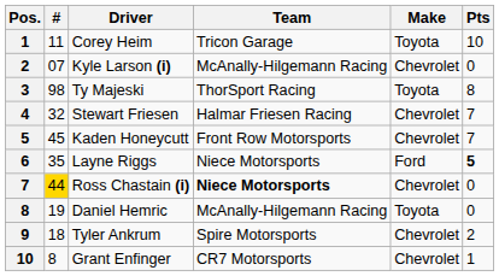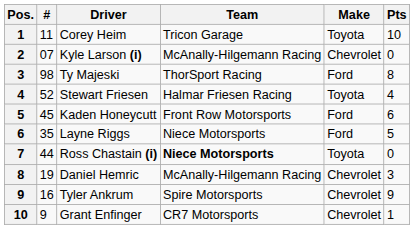 <table class="wikitable" style="font-size:95%">
 <tr>
 <th>Pos.</th>
 <th>#</th>
 <th>Driver</th>
 <th>Team</th>
 <th>Make</th>
 <th>Pts</th>
 </tr>
 <tr>
 <th>1</th>
 <td>11</td>
 <td>Corey Heim</td>
 <td>Tricon Garage</td>
 <td>Toyota</td>
 <td>10</td>
 </tr>
 <tr>
 <th>2</th>
 <td>07</td>
 <td>Kyle Larson <strong>(i)</strong></td>
 <td>McAnally-Hilgemann Racing</td>
 <td>Chevrolet</td>
 <td>0</td>
 </tr>
 <tr>
 <th>3</th>
 <td>98</td>
 <td>Ty Majeski</td>
 <td>ThorSport Racing</td>
-<td>Toyota</td>
+<td>Ford</td>
 <td>8</td>
 </tr>
 <tr>
 <th>4</th>
-<td>32</td>
+<td>52</td>
 <td>Stewart Friesen</td>
 <td>Halmar Friesen Racing</td>
-<td>Chevrolet</td>
-<td>7</td>
+<td>Toyota</td>
+<td>4</td>
 </tr>
 <tr>
 <th>5</th>
 <td>45</td>
 <td>Kaden Honeycutt</td>
 <td>Front Row Motorsports</td>
-<td>Chevrolet</td>
-<td>7</td>
+<td>Ford</td>
+<td>6</td>
 </tr>
 <tr>
 <th>6</th>
 <td>35</td>
 <td>Layne Riggs</td>
 <td>Niece Motorsports</td>
 <td>Ford</td>
-<td><strong>5</strong></td>
+<td>5</td>
 </tr>
 <tr>
 <th>7</th>
-<td style="background: gold;">44</td>
+<td>44</td>
 <td>Ross Chastain <strong>(i)</strong></td>
 <td><strong>Niece Motorsports</strong></td>
-<td>Chevrolet</td>
+<td>Toyota</td>
 <td>0</td>
 </tr>
 <tr>
 <th>8</th>
 <td>19</td>
 <td>Daniel Hemric</td>
 <td>McAnally-Hilgemann Racing</td>
-<td>Toyota</td>
-<td>0</td>
+<td>Chevrolet</td>
+<td>3</td>
 </tr>
 <tr>
 <th>9</th>
-<td>18</td>
+<td>16</td>
 <td>Tyler Ankrum</td>
 <td>Spire Motorsports</td>
 <td>Chevrolet</td>
-<td>2</td>
+<td>9</td>
 </tr>
 <tr>
 <th>10</th>
-<td>8</td>
+<td>9</td>
 <td>Grant Enfinger</td>
 <td>CR7 Motorsports</td>
 <td>Chevrolet</td>
 <td>1</td>
 </tr>
 </table>
